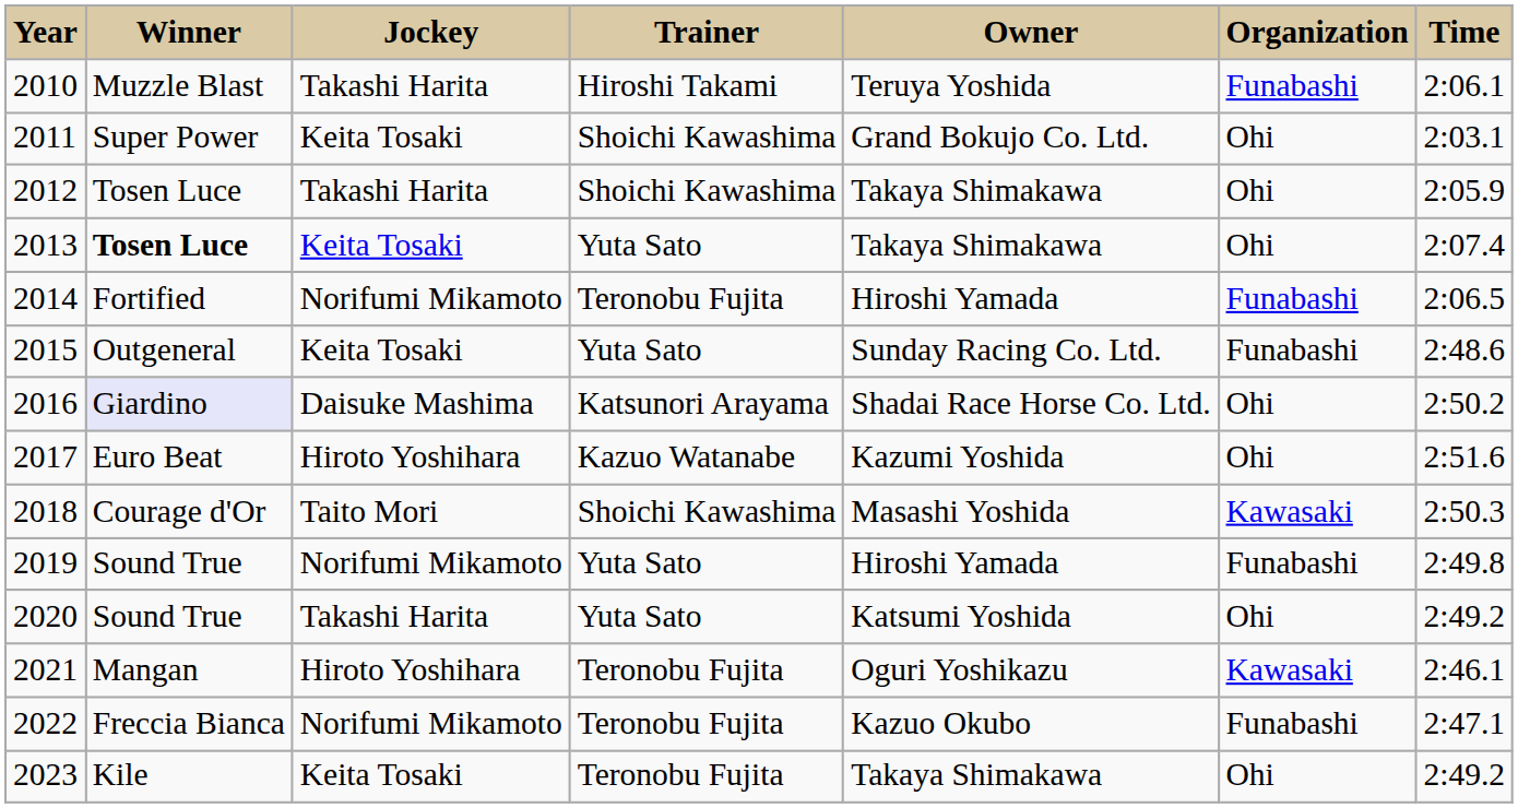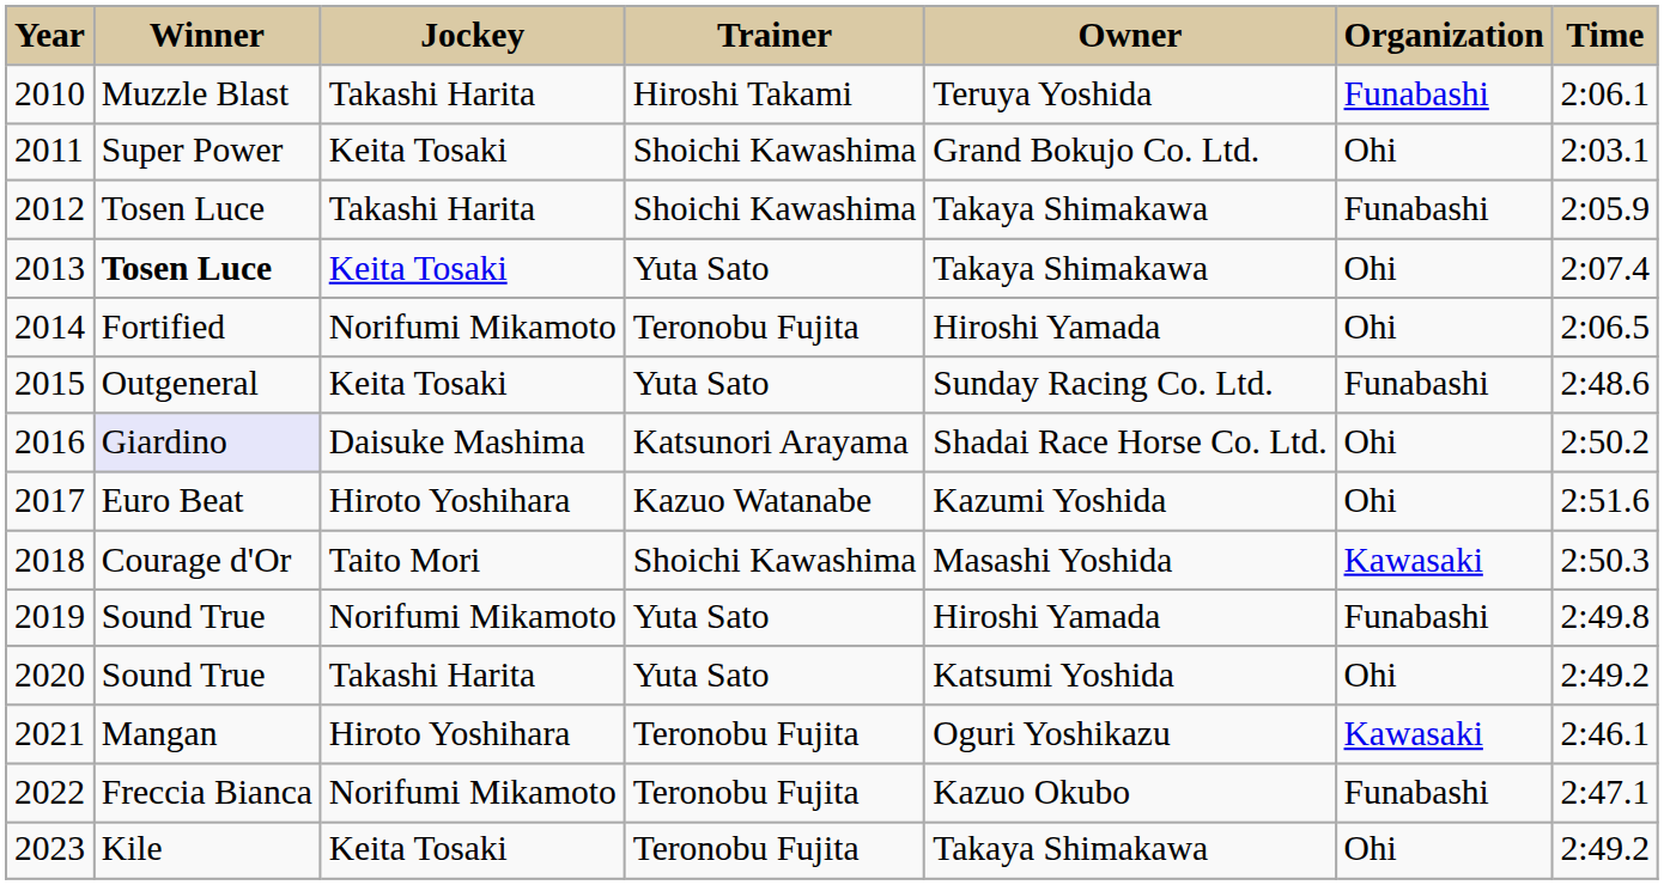 <table class="wikitable sortable" style="font-size:90%; white-space:nowrap">
 <tr>
 <th style="background-color:#DACAA5; width:36px">Year<br></th>
 <th style="background-color:#DACAA5; width:125px">Winner<br></th>
 <th style="background-color:#DACAA5; width:140px">Jockey<br></th>
 <th style="background-color:#DACAA5; width:140px">Trainer<br></th>
 <th style="background-color:#DACAA5; width:160px">Owner<br></th>
 <th style="background-color:#DACAA5">Organization<br></th>
 <th style="background-color:#DACAA5">Time<br></th>
 </tr>
 <tr>
 <td>2010</td>
 <td>Muzzle Blast</td>
 <td>Takashi Harita</td>
 <td>Hiroshi Takami</td>
 <td>Teruya Yoshida</td>
 <td><a href='#'>Funabashi</a></td>
 <td>2:06.1</td>
 </tr>
 <tr>
 <td>2011</td>
 <td>Super Power</td>
 <td>Keita Tosaki</td>
 <td>Shoichi Kawashima</td>
 <td>Grand Bokujo Co. Ltd.</td>
 <td>Ohi</td>
 <td>2:03.1</td>
 </tr>
 <tr>
 <td>2012</td>
 <td>Tosen Luce</td>
 <td>Takashi Harita</td>
 <td>Shoichi Kawashima</td>
 <td>Takaya Shimakawa</td>
-<td>Ohi</td>
+<td>Funabashi</td>
 <td>2:05.9</td>
 </tr>
 <tr>
 <td>2013</td>
 <td><strong>Tosen Luce</strong></td>
 <td><a href='#'>Keita Tosaki</a></td>
 <td>Yuta Sato</td>
 <td>Takaya Shimakawa</td>
 <td>Ohi</td>
 <td>2:07.4</td>
 </tr>
 <tr>
 <td>2014</td>
 <td>Fortified</td>
 <td>Norifumi Mikamoto</td>
 <td>Teronobu Fujita</td>
 <td>Hiroshi Yamada</td>
-<td><a href='#'>Funabashi</a></td>
+<td>Ohi</td>
 <td>2:06.5</td>
 </tr>
 <tr>
 <td>2015</td>
 <td>Outgeneral</td>
 <td>Keita Tosaki</td>
 <td>Yuta Sato</td>
 <td>Sunday Racing Co. Ltd.</td>
 <td>Funabashi</td>
 <td>2:48.6</td>
 </tr>
 <tr>
 <td>2016</td>
 <td style="background: lavender;">Giardino</td>
 <td>Daisuke Mashima</td>
 <td>Katsunori Arayama</td>
 <td>Shadai Race Horse Co. Ltd.</td>
 <td>Ohi</td>
 <td>2:50.2</td>
 </tr>
 <tr>
 <td>2017</td>
 <td>Euro Beat</td>
 <td>Hiroto Yoshihara</td>
 <td>Kazuo Watanabe</td>
 <td>Kazumi Yoshida</td>
 <td>Ohi</td>
 <td>2:51.6</td>
 </tr>
 <tr>
 <td>2018</td>
 <td>Courage d'Or</td>
 <td>Taito Mori</td>
 <td>Shoichi Kawashima</td>
 <td>Masashi Yoshida</td>
 <td><a href='#'>Kawasaki</a></td>
 <td>2:50.3</td>
 </tr>
 <tr>
 <td>2019</td>
 <td>Sound True</td>
 <td>Norifumi Mikamoto</td>
 <td>Yuta Sato</td>
 <td>Hiroshi Yamada</td>
 <td>Funabashi</td>
 <td>2:49.8</td>
 </tr>
 <tr>
 <td>2020</td>
 <td>Sound True</td>
 <td>Takashi Harita</td>
 <td>Yuta Sato</td>
 <td>Katsumi Yoshida</td>
 <td>Ohi</td>
 <td>2:49.2</td>
 </tr>
 <tr>
 <td>2021</td>
 <td>Mangan</td>
 <td>Hiroto Yoshihara</td>
 <td>Teronobu Fujita</td>
 <td>Oguri Yoshikazu</td>
 <td><a href='#'>Kawasaki</a></td>
 <td>2:46.1</td>
 </tr>
 <tr>
 <td>2022</td>
 <td>Freccia Bianca</td>
 <td>Norifumi Mikamoto</td>
 <td>Teronobu Fujita</td>
 <td>Kazuo Okubo</td>
 <td>Funabashi</td>
 <td>2:47.1</td>
 </tr>
 <tr>
 <td>2023</td>
 <td>Kile</td>
 <td>Keita Tosaki</td>
 <td>Teronobu Fujita</td>
 <td>Takaya Shimakawa</td>
 <td>Ohi</td>
 <td>2:49.2</td>
 </tr>
 </table>
